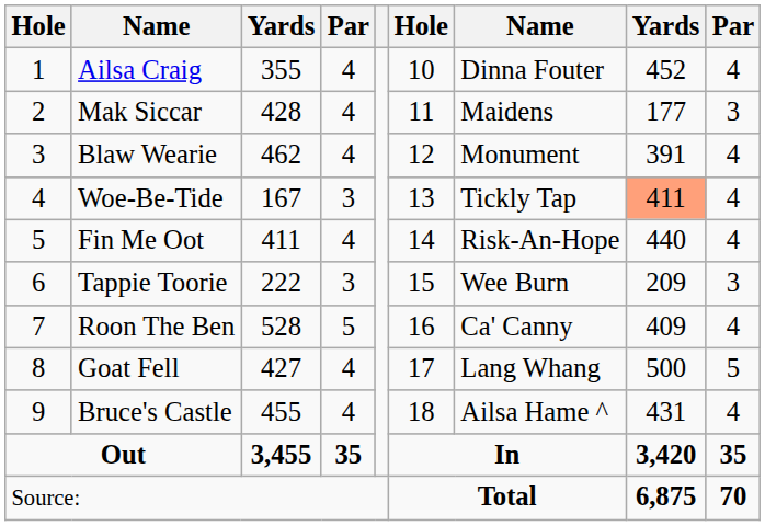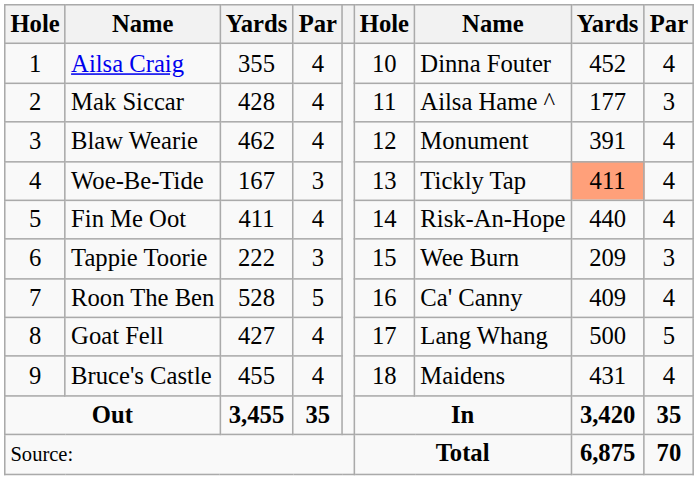 <table class=wikitable>
 <tr>
 <th>Hole</th>
 <th>Name</th>
 <th>Yards</th>
 <th>Par</th>
 <th></th>
 <th>Hole</th>
 <th>Name</th>
 <th>Yards</th>
 <th>Par</th>
 </tr>
 <tr>
 <td align=center>1</td>
 <td><a href='#'>Ailsa Craig</a></td>
 <td align=center>355</td>
 <td align=center>4</td>
 <td rowspan=10></td>
 <td align=center>10</td>
 <td>Dinna Fouter</td>
 <td align=center>452</td>
 <td align=center>4</td>
 </tr>
 <tr>
 <td align=center>2</td>
 <td>Mak Siccar</td>
 <td align=center>428</td>
 <td align=center>4</td>
 <td align=center>11</td>
-<td>Maidens</td>
+<td>Ailsa Hame ^</td>
 <td align=center>177</td>
 <td align=center>3</td>
 </tr>
 <tr>
 <td align=center>3</td>
 <td>Blaw Wearie</td>
 <td align=center>462</td>
 <td align=center>4</td>
 <td align=center>12</td>
 <td>Monument</td>
 <td align=center>391</td>
 <td align=center>4</td>
 </tr>
 <tr>
 <td align=center>4</td>
 <td>Woe-Be-Tide</td>
 <td align=center>167</td>
 <td align=center>3</td>
 <td align=center>13</td>
 <td>Tickly Tap</td>
 <td align=center style="background: lightsalmon;">411</td>
 <td align=center>4</td>
 </tr>
 <tr>
 <td align=center>5</td>
 <td>Fin Me Oot</td>
 <td align=center>411</td>
 <td align=center>4</td>
 <td align=center>14</td>
 <td>Risk-An-Hope</td>
 <td align=center>440</td>
 <td align=center>4</td>
 </tr>
 <tr>
 <td align=center>6</td>
 <td>Tappie Toorie</td>
 <td align=center>222</td>
 <td align=center>3</td>
 <td align=center>15</td>
 <td>Wee Burn</td>
 <td align=center>209</td>
 <td align=center>3</td>
 </tr>
 <tr>
 <td align=center>7</td>
 <td>Roon The Ben</td>
 <td align=center>528</td>
 <td align=center>5</td>
 <td align=center>16</td>
 <td>Ca' Canny</td>
 <td align=center>409</td>
 <td align=center>4</td>
 </tr>
 <tr>
 <td align=center>8</td>
 <td>Goat Fell</td>
 <td align=center>427</td>
 <td align=center>4</td>
 <td align=center>17</td>
 <td>Lang Whang</td>
 <td align=center>500</td>
 <td align=center>5</td>
 </tr>
 <tr>
 <td align=center>9</td>
 <td>Bruce's Castle</td>
 <td align=center>455</td>
 <td align=center>4</td>
 <td align=center>18</td>
-<td>Ailsa Hame ^</td>
+<td>Maidens</td>
 <td align=center>431</td>
 <td align=center>4</td>
 </tr>
 <tr>
 <td colspan=2 align=center><strong>Out</strong></td>
 <td align=center><strong>3,455</strong></td>
 <td align=center><strong>35</strong></td>
 <td colspan=2 align=center><strong>In</strong></td>
 <td align=center><strong>3,420</strong></td>
 <td align=center><strong>35</strong></td>
 </tr>
 <tr>
 <td colspan=5><small>Source:</small></td>
 <td colspan=2 align=center><strong>Total</strong></td>
 <td align=center><strong>6,875</strong></td>
 <td align=center><strong>70</strong></td>
 </tr>
 </table>
